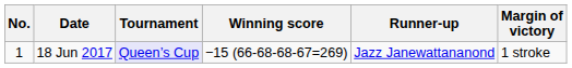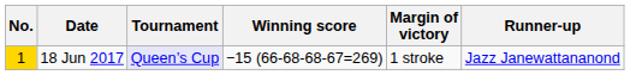 <table class="wikitable" style="font-size:95%;">
 <tr>
 <th>No.</th>
 <th>Date</th>
 <th>Tournament</th>
 <th>Winning score</th>
+<th>Margin of<br>victory</th>
 <th>Runner-up</th>
-<th>Margin of<br>victory</th>
 </tr>
 <tr>
-<td align=center>1</td>
+<td align=center style="background: gold;">1</td>
 <td align=right>18 Jun <a href='#'>2017</a></td>
 <td style="background: lavender;"><a href='#'>Queen’s Cup</a></td>
 <td>−15 (66-68-68-67=269)</td>
+<td>1 stroke</td>
 <td> <a href='#'>Jazz Janewattananond</a></td>
-<td>1 stroke</td>
 </tr>
 </table>
